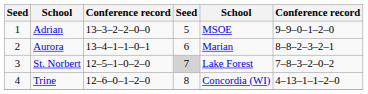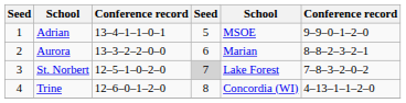 <table class="wikitable">
 <tr>
 <th>Seed</th>
 <th>School</th>
 <th>Conference record</th>
 <th>Seed</th>
 <th>School</th>
 <th>Conference record</th>
 </tr>
 <tr>
 <td align=center>1</td>
 <td><a href='#'>Adrian</a></td>
-<td>13–3–2–2–0–0</td>
+<td>13–4–1–1–0–1</td>
 <td align=center>5</td>
 <td><a href='#'>MSOE</a></td>
 <td>9–9–0–1–2–0</td>
 </tr>
 <tr>
 <td align=center>2</td>
 <td><a href='#'>Aurora</a></td>
-<td>13–4–1–1–0–1</td>
+<td>13–3–2–2–0–0</td>
 <td align=center>6</td>
 <td><a href='#'>Marian</a></td>
 <td>8–8–2–3–2–1</td>
 </tr>
 <tr>
 <td align=center>3</td>
 <td><a href='#'>St. Norbert</a></td>
 <td>12–5–1–0–2–0</td>
 <td align=center style="background: lightgrey;">7</td>
 <td><a href='#'>Lake Forest</a></td>
 <td>7–8–3–2–0–2</td>
 </tr>
 <tr>
 <td align=center>4</td>
 <td><a href='#'>Trine</a></td>
 <td>12–6–0–1–2–0</td>
 <td align=center>8</td>
 <td><a href='#'>Concordia (WI)</a></td>
 <td>4–13–1–1–2–0</td>
 </tr>
 <tr>
 </tr>
 </table>
